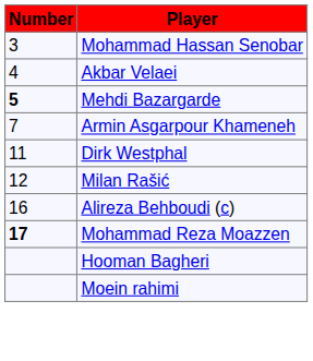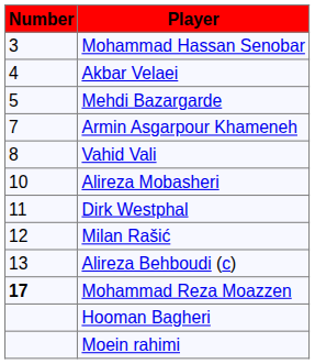 <table bgcolor="#f7f8ff" cellpadding="3" cellspacing="0" border="1" style="font-size: 95%; border: gray solid 1px; border-collapse: collapse;">
 <tr bgcolor="#ff0000">
 <td align=center><strong>Number</strong></td>
 <td align=center><strong>Player</strong></td>
 </tr>
 <tr align="left">
 <td>3</td>
 <td> <a href='#'>Mohammad Hassan Senobar</a></td>
 </tr>
 <tr align="left">
 <td>4</td>
 <td> <a href='#'>Akbar Velaei</a></td>
 </tr>
 <tr align="left">
-<td><strong>5</strong></td>
+<td>5</td>
 <td> <a href='#'>Mehdi Bazargarde</a></td>
 </tr>
 <tr align="left">
 <td>7</td>
 <td> <a href='#'>Armin Asgarpour Khameneh</a></td>
+</tr>
+<tr align="left">
+<td>8</td>
+<td> <a href='#'>Vahid Vali</a></td>
+</tr>
+<tr align="left">
+<td>10</td>
+<td> <a href='#'>Alireza Mobasheri</a></td>
 </tr>
 <tr align="left">
 <td>11</td>
 <td> <a href='#'>Dirk Westphal</a></td>
 </tr>
 <tr align="left">
 <td>12</td>
 <td> <a href='#'>Milan Rašić</a></td>
 </tr>
 <tr align="left">
-<td>16</td>
+<td>13</td>
 <td> <a href='#'>Alireza Behboudi</a> (<a href='#'>c</a>)</td>
 </tr>
 <tr align="left">
 <td><strong>17</strong></td>
 <td> <a href='#'>Mohammad Reza Moazzen</a></td>
 </tr>
 <tr align="left">
 <td></td>
 <td> <a href='#'>Hooman Bagheri</a></td>
 </tr>
 <tr align="left">
 <td></td>
 <td> <a href='#'>Moein rahimi</a></td>
 </tr>
 </table>
